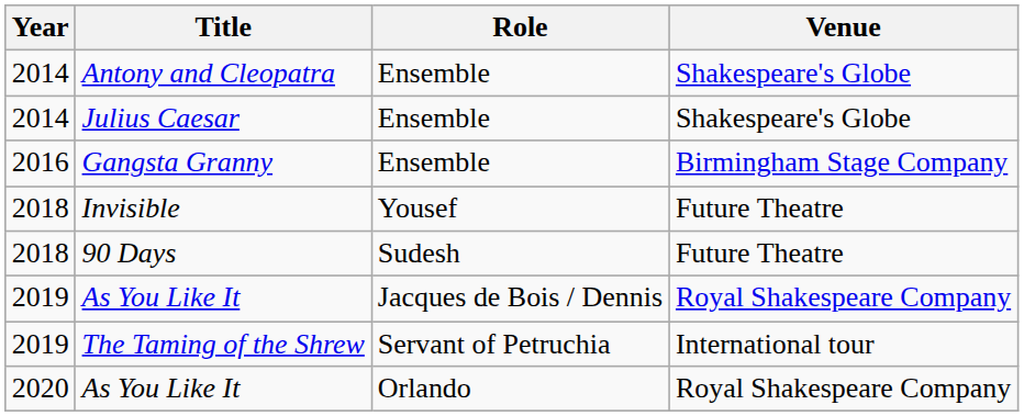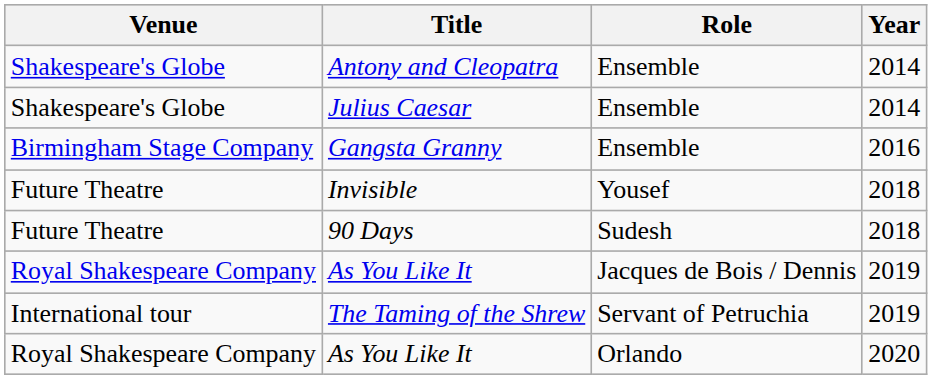 <table class="wikitable">
 <tr>
-<th>Year</th>
+<th>Venue</th>
 <th>Title</th>
 <th>Role</th>
-<th>Venue</th>
+<th>Year</th>
 </tr>
 <tr>
-<td>2014</td>
+<td><a href='#'>Shakespeare's Globe</a></td>
 <td><em><a href='#'>Antony and Cleopatra</a></em></td>
 <td>Ensemble</td>
-<td><a href='#'>Shakespeare's Globe</a></td>
+<td>2014</td>
 </tr>
 <tr>
-<td>2014</td>
+<td>Shakespeare's Globe</td>
 <td><em><a href='#'>Julius Caesar</a></em></td>
 <td>Ensemble</td>
-<td>Shakespeare's Globe</td>
+<td>2014</td>
 </tr>
 <tr>
-<td>2016</td>
+<td><a href='#'>Birmingham Stage Company</a></td>
 <td><em><a href='#'>Gangsta Granny</a></em></td>
 <td>Ensemble</td>
-<td><a href='#'>Birmingham Stage Company</a></td>
+<td>2016</td>
 </tr>
 <tr>
-<td>2018</td>
+<td>Future Theatre</td>
 <td><em>Invisible</em></td>
 <td>Yousef</td>
-<td>Future Theatre</td>
+<td>2018</td>
 </tr>
 <tr>
-<td>2018</td>
+<td>Future Theatre</td>
 <td><em>90 Days</em></td>
 <td>Sudesh</td>
-<td>Future Theatre</td>
+<td>2018</td>
 </tr>
 <tr>
-<td>2019</td>
+<td><a href='#'>Royal Shakespeare Company</a></td>
 <td><em><a href='#'>As You Like It</a></em></td>
 <td>Jacques de Bois / Dennis</td>
-<td><a href='#'>Royal Shakespeare Company</a></td>
+<td>2019</td>
 </tr>
 <tr>
-<td>2019</td>
+<td>International tour</td>
 <td><em><a href='#'>The Taming of the Shrew</a></em></td>
 <td>Servant of Petruchia</td>
-<td>International tour</td>
+<td>2019</td>
 </tr>
 <tr>
-<td>2020</td>
+<td>Royal Shakespeare Company</td>
 <td><em>As You Like It</em></td>
 <td>Orlando</td>
-<td>Royal Shakespeare Company</td>
+<td>2020</td>
 </tr>
 </table>
